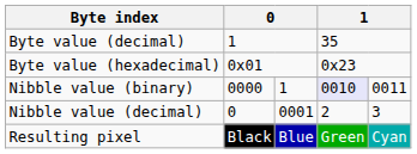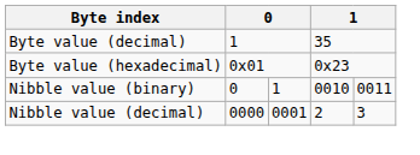 <table class="wikitable">
 <tr>
 <th>Byte index</th>
 <th colspan=2>0</th>
 <th colspan=2>1</th>
 </tr>
 <tr>
 <td>Byte value (decimal)</td>
 <td colspan=2>1</td>
 <td colspan=2>35</td>
 </tr>
 <tr>
 <td>Byte value (hexadecimal)</td>
 <td colspan=2>0x01</td>
 <td colspan=2>0x23</td>
 </tr>
 <tr>
 <td>Nibble value (binary)</td>
-<td>0000</td>
+<td>0</td>
 <td>1</td>
-<td style="background: lavender;">0010</td>
+<td>0010</td>
 <td>0011</td>
 </tr>
 <tr>
 <td>Nibble value (decimal)</td>
-<td>0</td>
+<td>0000</td>
 <td>0001</td>
 <td>2</td>
 <td>3</td>
 </tr>
-<tr>
-<td>Resulting pixel</td>
-<td style="background-color: #000000; color: white;">Black</td>
-<td style="background-color: #0000AA; color: white;">Blue</td>
-<td style="background-color: #00AA00; color: white;">Green</td>
-<td style="background-color: #00AAAA; color: white;">Cyan</td>
-</tr>
 </table>
